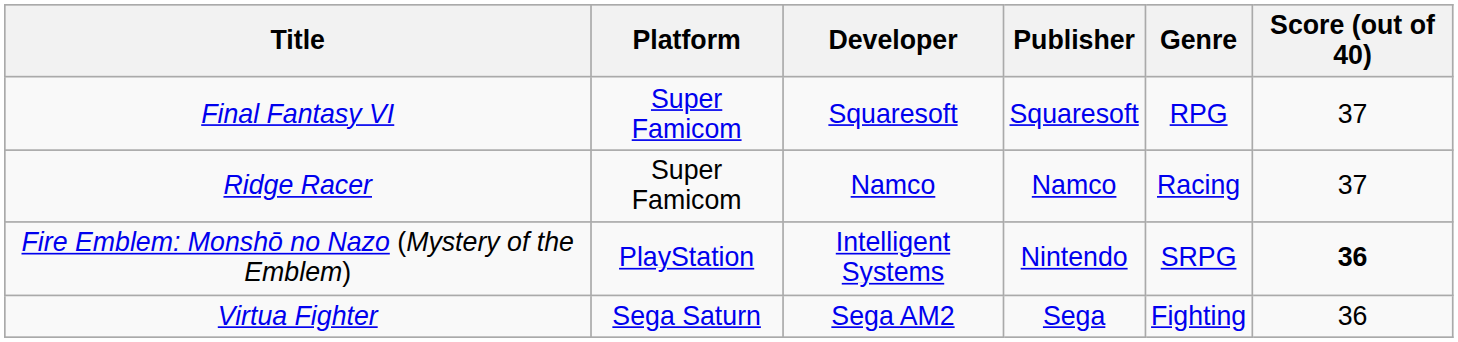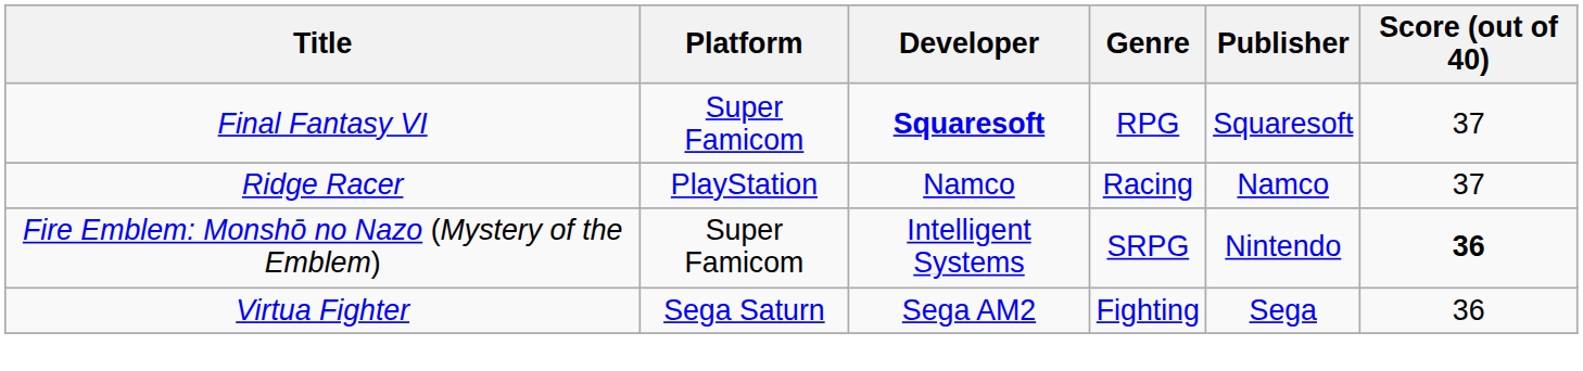 <table class="wikitable sortable" style="text-align:center;">
 <tr>
 <th>Title</th>
 <th>Platform</th>
 <th>Developer</th>
+<th>Genre</th>
 <th>Publisher</th>
-<th>Genre</th>
 <th>Score (out of 40)</th>
 </tr>
 <tr>
 <td><em><a href='#'>Final Fantasy VI</a></em></td>
 <td><a href='#'>Super Famicom</a></td>
+<td><strong><a href='#'>Squaresoft</a></strong></td>
+<td><a href='#'>RPG</a></td>
 <td><a href='#'>Squaresoft</a></td>
-<td><a href='#'>Squaresoft</a></td>
-<td><a href='#'>RPG</a></td>
 <td>37</td>
 </tr>
 <tr>
 <td><em><a href='#'>Ridge Racer</a></em></td>
-<td>Super Famicom</td>
-<td><a href='#'>Namco</a></td>
+<td><a href='#'>PlayStation</a></td>
 <td><a href='#'>Namco</a></td>
 <td><a href='#'>Racing</a></td>
+<td><a href='#'>Namco</a></td>
 <td>37</td>
 </tr>
 <tr>
 <td><em><a href='#'>Fire Emblem: Monshō no Nazo</a></em> (<em>Mystery of the Emblem</em>)</td>
-<td><a href='#'>PlayStation</a></td>
+<td>Super Famicom</td>
 <td><a href='#'>Intelligent Systems</a></td>
+<td><a href='#'>SRPG</a></td>
 <td><a href='#'>Nintendo</a></td>
-<td><a href='#'>SRPG</a></td>
 <td><strong>36</strong></td>
 </tr>
 <tr>
 <td><em><a href='#'>Virtua Fighter</a></em></td>
 <td><a href='#'>Sega Saturn</a></td>
 <td><a href='#'>Sega AM2</a></td>
+<td><a href='#'>Fighting</a></td>
 <td><a href='#'>Sega</a></td>
-<td><a href='#'>Fighting</a></td>
 <td>36</td>
 </tr>
 </table>
